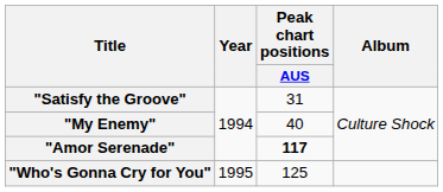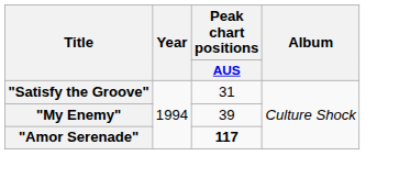 <table class="wikitable plainrowheaders" style="text-align:center;">
 <tr>
 <th scope="col" rowspan="2">Title</th>
 <th scope="col" rowspan="2">Year</th>
 <th scope="col" colspan="1">Peak chart positions</th>
 <th scope="col" rowspan="2">Album</th>
 </tr>
 <tr>
 <th scope="col" style="width:3em;font-size:90%;"><a href='#'>AUS</a><br></th>
 </tr>
 <tr>
 <th scope="row">"Satisfy the Groove"</th>
 <td rowspan="3">1994</td>
 <td>31</td>
 <td rowspan="3"><em>Culture Shock</em></td>
 </tr>
 <tr>
 <th scope="row">"My Enemy"</th>
-<td>40</td>
+<td>39</td>
 </tr>
 <tr>
 <th scope="row">"Amor Serenade"</th>
 <td><strong>117</strong></td>
 </tr>
-<tr>
-<th scope="row">"Who's Gonna Cry for You"</th>
-<td>1995</td>
-<td>125</td>
-<td></td>
-</tr>
 </table>
